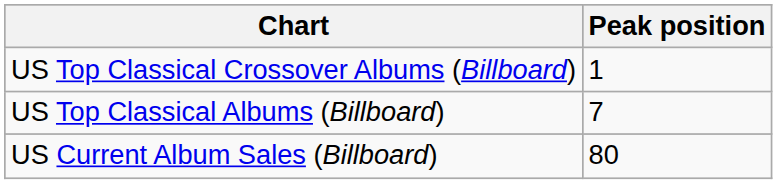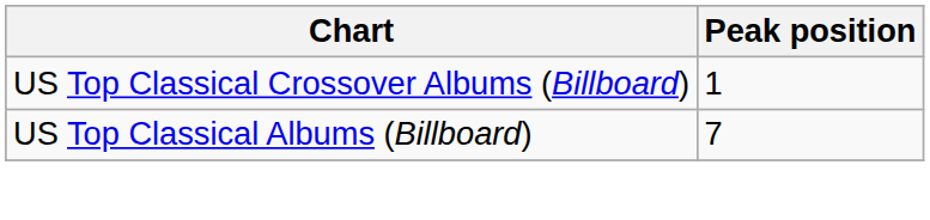 <table class="wikitable plainrowheaders" style="text-align:left;" border="1">
 <tr>
 <th scope="col">Chart</th>
 <th scope="col">Peak position</th>
 </tr>
 <tr>
 <td>US <a href='#'>Top Classical Crossover Albums</a> (<em><a href='#'>Billboard</a></em>)</td>
 <td>1</td>
 </tr>
 <tr>
 <td>US <a href='#'>Top Classical Albums</a> (<em>Billboard</em>)</td>
 <td>7</td>
 </tr>
-<tr>
-<td>US <a href='#'>Current Album Sales</a> (<em>Billboard</em>)</td>
-<td>80</td>
-</tr>
 </table>
